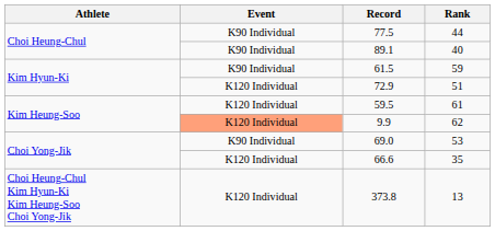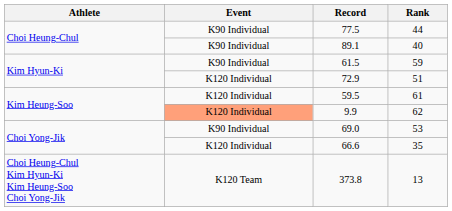 <table class=wikitable style="font-size:90%; text-align:center; width:40%">
 <tr>
 <th>Athlete</th>
 <th>Event</th>
 <th>Record</th>
 <th>Rank</th>
 </tr>
 <tr>
 <td rowspan=2 align=left><a href='#'>Choi Heung-Chul</a></td>
 <td>K90 Individual</td>
 <td>77.5</td>
 <td>44</td>
 </tr>
 <tr>
 <td>K90 Individual</td>
 <td>89.1</td>
 <td>40</td>
 </tr>
 <tr>
 <td rowspan=2 align=left><a href='#'>Kim Hyun-Ki</a></td>
 <td>K90 Individual</td>
 <td>61.5</td>
 <td>59</td>
 </tr>
 <tr>
 <td>K120 Individual</td>
 <td>72.9</td>
 <td>51</td>
 </tr>
 <tr>
 <td rowspan=2 align=left><a href='#'>Kim Heung-Soo</a></td>
 <td>K120 Individual</td>
 <td>59.5</td>
 <td>61</td>
 </tr>
 <tr>
 <td style="background: lightsalmon;">K120 Individual</td>
 <td>9.9</td>
 <td>62</td>
 </tr>
 <tr>
 <td rowspan=2 align=left><a href='#'>Choi Yong-Jik</a></td>
 <td>K90 Individual</td>
 <td>69.0</td>
 <td>53</td>
 </tr>
 <tr>
 <td>K120 Individual</td>
 <td>66.6</td>
 <td>35</td>
 </tr>
 <tr>
 <td rowspan=1 align=left><a href='#'>Choi Heung-Chul</a><br><a href='#'>Kim Hyun-Ki</a> <br> <a href='#'>Kim Heung-Soo</a> <br> <a href='#'>Choi Yong-Jik</a></td>
-<td>K120 Individual</td>
+<td>K120 Team</td>
 <td>373.8</td>
 <td>13</td>
 </tr>
 </table>
